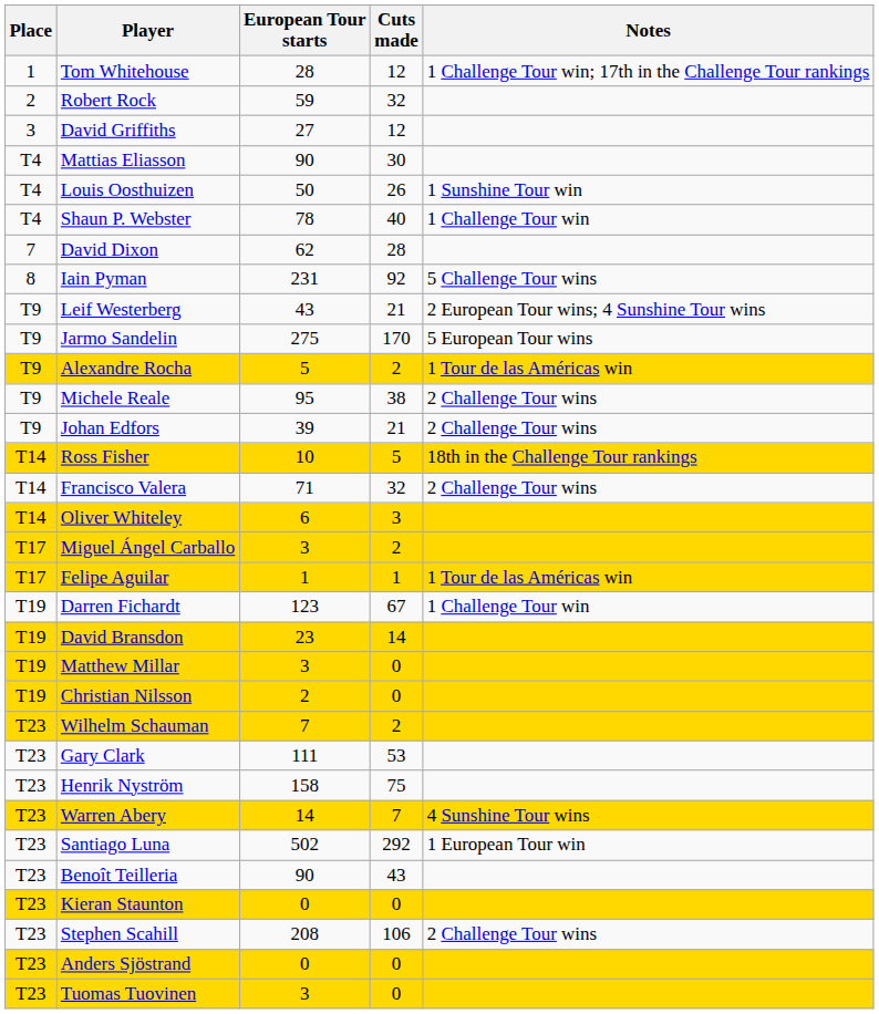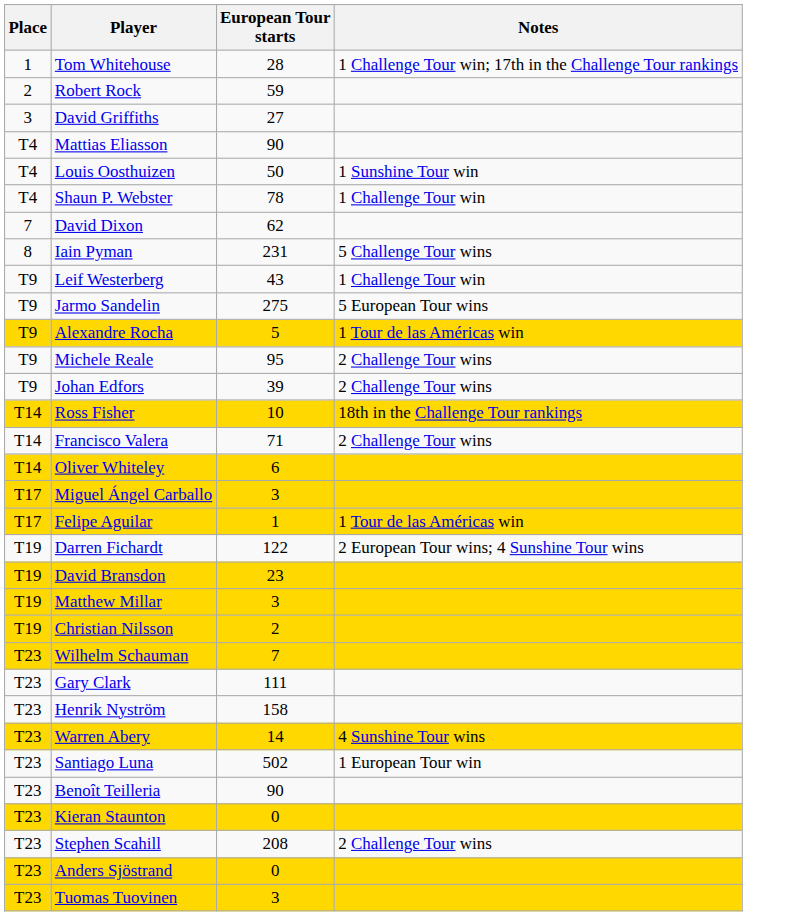 <table class="sortable wikitable" style="text-align:center">
 <tr>
 <th>Place</th>
 <th>Player</th>
 <th>European Tour<br>starts</th>
-<th>Cuts<br>made</th>
 <th>Notes</th>
 </tr>
 <tr>
 <td>1</td>
 <td align=left> <a href='#'>Tom Whitehouse</a></td>
 <td>28</td>
-<td>12</td>
 <td align=left>1 <a href='#'>Challenge Tour</a> win; 17th in the <a href='#'>Challenge Tour rankings</a></td>
 </tr>
 <tr>
 <td>2</td>
 <td align=left> <a href='#'>Robert Rock</a></td>
 <td>59</td>
-<td>32</td>
 <td align=left></td>
 </tr>
 <tr>
 <td>3</td>
 <td align=left> <a href='#'>David Griffiths</a></td>
 <td>27</td>
-<td>12</td>
 <td align=left></td>
 </tr>
 <tr>
 <td>T4</td>
 <td align=left> <a href='#'>Mattias Eliasson</a></td>
 <td>90</td>
-<td>30</td>
 <td align=left></td>
 </tr>
 <tr>
 <td>T4</td>
 <td align=left> <a href='#'>Louis Oosthuizen</a></td>
 <td>50</td>
-<td>26</td>
 <td align=left>1 <a href='#'>Sunshine Tour</a> win</td>
 </tr>
 <tr>
 <td>T4</td>
 <td align=left> <a href='#'>Shaun P. Webster</a></td>
 <td>78</td>
-<td>40</td>
 <td align=left>1 <a href='#'>Challenge Tour</a> win</td>
 </tr>
 <tr>
 <td>7</td>
 <td align=left> <a href='#'>David Dixon</a></td>
 <td>62</td>
-<td>28</td>
 <td align=left></td>
 </tr>
 <tr>
 <td>8</td>
 <td align=left> <a href='#'>Iain Pyman</a></td>
 <td>231</td>
-<td>92</td>
 <td align=left>5 <a href='#'>Challenge Tour</a> wins</td>
 </tr>
 <tr>
 <td>T9</td>
 <td align=left> <a href='#'>Leif Westerberg</a></td>
 <td>43</td>
-<td>21</td>
-<td align=left>2 European Tour wins; 4 <a href='#'>Sunshine Tour</a> wins</td>
+<td align=left>1 <a href='#'>Challenge Tour</a> win</td>
 </tr>
 <tr>
 <td>T9</td>
 <td align=left> <a href='#'>Jarmo Sandelin</a></td>
 <td>275</td>
-<td>170</td>
 <td align=left>5 European Tour wins</td>
 </tr>
 <tr style="background:#FFD800;">
 <td>T9</td>
 <td align=left> <a href='#'>Alexandre Rocha</a></td>
 <td>5</td>
-<td>2</td>
 <td align=left>1 <a href='#'>Tour de las Américas</a> win</td>
 </tr>
 <tr>
 <td>T9</td>
 <td align=left> <a href='#'>Michele Reale</a></td>
 <td>95</td>
-<td>38</td>
 <td align=left>2 <a href='#'>Challenge Tour</a> wins</td>
 </tr>
 <tr>
 <td>T9</td>
 <td align=left> <a href='#'>Johan Edfors</a></td>
 <td>39</td>
-<td>21</td>
 <td align=left>2 <a href='#'>Challenge Tour</a> wins</td>
 </tr>
 <tr style="background:#FFD800;">
 <td>T14</td>
 <td align=left> <a href='#'>Ross Fisher</a></td>
 <td>10</td>
-<td>5</td>
 <td align=left>18th in the <a href='#'>Challenge Tour rankings</a></td>
 </tr>
 <tr>
 <td>T14</td>
 <td align=left> <a href='#'>Francisco Valera</a></td>
 <td>71</td>
-<td>32</td>
 <td align=left>2 <a href='#'>Challenge Tour</a> wins</td>
 </tr>
 <tr style="background:#FFD800;">
 <td>T14</td>
 <td align=left> <a href='#'>Oliver Whiteley</a></td>
 <td>6</td>
-<td>3</td>
 <td align=left></td>
 </tr>
 <tr style="background:#FFD800;">
 <td>T17</td>
 <td align=left> <a href='#'>Miguel Ángel Carballo</a></td>
 <td>3</td>
-<td>2</td>
 <td align=left></td>
 </tr>
 <tr style="background:#FFD800;">
 <td>T17</td>
 <td align=left> <a href='#'>Felipe Aguilar</a></td>
 <td>1</td>
-<td>1</td>
 <td align=left>1 <a href='#'>Tour de las Américas</a> win</td>
 </tr>
 <tr>
 <td>T19</td>
 <td align=left> <a href='#'>Darren Fichardt</a></td>
-<td>123</td>
-<td>67</td>
-<td align=left>1 <a href='#'>Challenge Tour</a> win</td>
+<td>122</td>
+<td align=left>2 European Tour wins; 4 <a href='#'>Sunshine Tour</a> wins</td>
 </tr>
 <tr style="background:#FFD800;">
 <td>T19</td>
 <td align=left> <a href='#'>David Bransdon</a></td>
 <td>23</td>
-<td>14</td>
 <td align=left></td>
 </tr>
 <tr style="background:#FFD800;">
 <td>T19</td>
 <td align=left> <a href='#'>Matthew Millar</a></td>
 <td>3</td>
-<td>0</td>
 <td align=left></td>
 </tr>
 <tr style="background:#FFD800;">
 <td>T19</td>
 <td align=left> <a href='#'>Christian Nilsson</a></td>
 <td>2</td>
-<td>0</td>
 <td align=left></td>
 </tr>
 <tr style="background:#FFD800;">
 <td>T23</td>
 <td align=left> <a href='#'>Wilhelm Schauman</a></td>
 <td>7</td>
-<td>2</td>
 <td align=left></td>
 </tr>
 <tr>
 <td>T23</td>
 <td align=left> <a href='#'>Gary Clark</a></td>
 <td>111</td>
-<td>53</td>
 <td align=left></td>
 </tr>
 <tr>
 <td>T23</td>
 <td align=left> <a href='#'>Henrik Nyström</a></td>
 <td>158</td>
-<td>75</td>
 <td align=left></td>
 </tr>
 <tr style="background:#FFD800;">
 <td>T23</td>
 <td align=left> <a href='#'>Warren Abery</a></td>
 <td>14</td>
-<td>7</td>
 <td align=left>4 <a href='#'>Sunshine Tour</a> wins</td>
 </tr>
 <tr>
 <td>T23</td>
 <td align=left> <a href='#'>Santiago Luna</a></td>
 <td>502</td>
-<td>292</td>
 <td align=left>1 European Tour win</td>
 </tr>
 <tr>
 <td>T23</td>
 <td align=left> <a href='#'>Benoît Teilleria</a></td>
 <td>90</td>
-<td>43</td>
 <td align=left></td>
 </tr>
 <tr style="background:#FFD800;">
 <td>T23</td>
 <td align=left> <a href='#'>Kieran Staunton</a></td>
-<td>0</td>
 <td>0</td>
 <td align=left></td>
 </tr>
 <tr>
 <td>T23</td>
 <td align=left> <a href='#'>Stephen Scahill</a></td>
 <td>208</td>
-<td>106</td>
 <td align=left>2 <a href='#'>Challenge Tour</a> wins</td>
 </tr>
 <tr style="background:#FFD800;">
 <td>T23</td>
 <td align=left> <a href='#'>Anders Sjöstrand</a></td>
-<td>0</td>
 <td>0</td>
 <td align=left></td>
 </tr>
 <tr style="background:#FFD800;">
 <td>T23</td>
 <td align=left> <a href='#'>Tuomas Tuovinen</a></td>
 <td>3</td>
-<td>0</td>
 <td align=left></td>
 </tr>
 </table>
